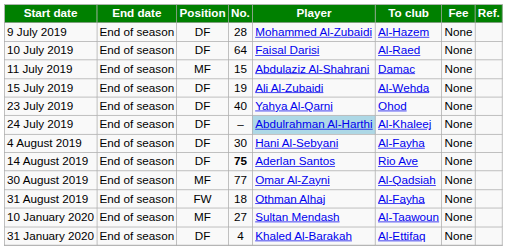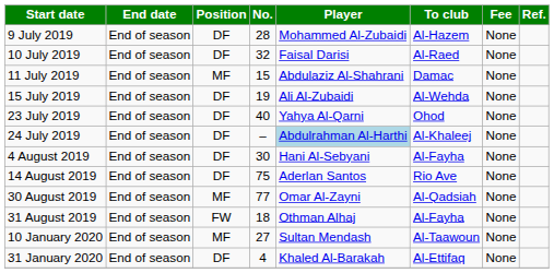 <table class="wikitable sortable">
 <tr>
 <th style="background:green; color:white;"><strong>Start date</strong></th>
 <th style="background:green; color:white;"><strong>End date</strong></th>
 <th style="background:green; color:white;"><strong>Position</strong></th>
 <th style="background:green; color:white;"><strong>No.</strong></th>
 <th style="background:green; color:white;"><strong>Player</strong></th>
 <th style="background:green; color:white;"><strong>To club</strong></th>
 <th style="background:green; color:white;"><strong>Fee</strong></th>
 <th style="background:green; color:white;"><strong>Ref.</strong></th>
 </tr>
 <tr>
 <td>9 July 2019</td>
 <td>End of season</td>
 <td style="text-align:center;">DF</td>
 <td style="text-align:center;">28</td>
 <td style="text-align:left;"> <a href='#'>Mohammed Al-Zubaidi</a></td>
 <td style="text-align:left;"> <a href='#'>Al-Hazem</a></td>
 <td>None</td>
 <td></td>
 </tr>
 <tr>
 <td>10 July 2019</td>
 <td>End of season</td>
 <td style="text-align:center;">DF</td>
-<td style="text-align:center;">64</td>
+<td style="text-align:center;">32</td>
 <td style="text-align:left;"> <a href='#'>Faisal Darisi</a></td>
 <td style="text-align:left;"> <a href='#'>Al-Raed</a></td>
 <td>None</td>
 <td></td>
 </tr>
 <tr>
 <td>11 July 2019</td>
 <td>End of season</td>
 <td style="text-align:center;">MF</td>
 <td style="text-align:center;">15</td>
 <td style="text-align:left;"> <a href='#'>Abdulaziz Al-Shahrani</a></td>
 <td style="text-align:left;"> <a href='#'>Damac</a></td>
 <td>None</td>
 <td></td>
 </tr>
 <tr>
 <td>15 July 2019</td>
 <td>End of season</td>
 <td style="text-align:center;">DF</td>
 <td style="text-align:center;">19</td>
 <td style="text-align:left;"> <a href='#'>Ali Al-Zubaidi</a></td>
 <td style="text-align:left;"> <a href='#'>Al-Wehda</a></td>
 <td>None</td>
 <td></td>
 </tr>
 <tr>
 <td>23 July 2019</td>
 <td>End of season</td>
 <td style="text-align:center;">DF</td>
 <td style="text-align:center;">40</td>
 <td style="text-align:left;"> <a href='#'>Yahya Al-Qarni</a></td>
 <td style="text-align:left;"> <a href='#'>Ohod</a></td>
 <td>None</td>
 <td></td>
 </tr>
 <tr>
 <td>24 July 2019</td>
 <td>End of season</td>
 <td style="text-align:center;">DF</td>
 <td style="text-align:center;">–</td>
 <td style="background: lightblue; text-align:left;"> <a href='#'>Abdulrahman Al-Harthi</a></td>
 <td style="text-align:left;"> <a href='#'>Al-Khaleej</a></td>
 <td>None</td>
 <td></td>
 </tr>
 <tr>
 <td>4 August 2019</td>
 <td>End of season</td>
 <td style="text-align:center;">DF</td>
 <td style="text-align:center;">30</td>
 <td style="text-align:left;"> <a href='#'>Hani Al-Sebyani</a></td>
 <td style="text-align:left;"> <a href='#'>Al-Fayha</a></td>
 <td>None</td>
 <td></td>
 </tr>
 <tr>
 <td>14 August 2019</td>
 <td>End of season</td>
 <td style="text-align:center;">DF</td>
-<td style="text-align:center;"><strong>75</strong></td>
+<td style="text-align:center;">75</td>
 <td style="text-align:left;"> <a href='#'>Aderlan Santos</a></td>
 <td style="text-align:left;"> <a href='#'>Rio Ave</a></td>
 <td>None</td>
 <td></td>
 </tr>
 <tr>
 <td>30 August 2019</td>
 <td>End of season</td>
 <td style="text-align:center;">MF</td>
 <td style="text-align:center;">77</td>
 <td style="text-align:left;"> <a href='#'>Omar Al-Zayni</a></td>
 <td style="text-align:left;"> <a href='#'>Al-Qadsiah</a></td>
 <td>None</td>
 <td></td>
 </tr>
 <tr>
 <td>31 August 2019</td>
 <td>End of season</td>
 <td style="text-align:center;">FW</td>
 <td style="text-align:center;">18</td>
 <td style="text-align:left;"> <a href='#'>Othman Alhaj</a></td>
 <td style="text-align:left;"> <a href='#'>Al-Fayha</a></td>
 <td>None</td>
 <td></td>
 </tr>
 <tr>
 <td>10 January 2020</td>
 <td>End of season</td>
 <td style="text-align:center;">MF</td>
 <td style="text-align:center;">27</td>
 <td style="text-align:left;"> <a href='#'>Sultan Mendash</a></td>
 <td style="text-align:left;"> <a href='#'>Al-Taawoun</a></td>
 <td>None</td>
 <td></td>
 </tr>
 <tr>
 <td>31 January 2020</td>
 <td>End of season</td>
 <td style="text-align:center;">DF</td>
 <td style="text-align:center;">4</td>
 <td style="text-align:left;"> <a href='#'>Khaled Al-Barakah</a></td>
 <td style="text-align:left;"> <a href='#'>Al-Ettifaq</a></td>
 <td>None</td>
 <td></td>
 </tr>
 <tr>
 </tr>
 </table>
